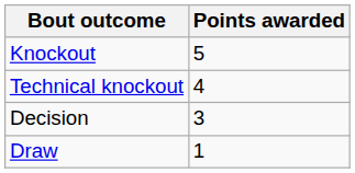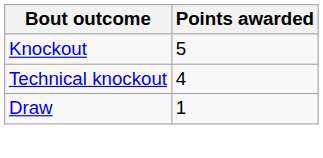 <table class="wikitable">
 <tr>
 <th>Bout outcome</th>
 <th>Points awarded</th>
 </tr>
 <tr>
 <td><a href='#'>Knockout</a></td>
 <td>5</td>
 </tr>
 <tr>
 <td><a href='#'>Technical knockout</a></td>
 <td>4</td>
 </tr>
 <tr>
-<td>Decision</td>
-<td>3</td>
-</tr>
-<tr>
 <td><a href='#'>Draw</a></td>
 <td>1</td>
 </tr>
 </table>
